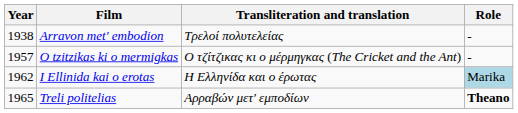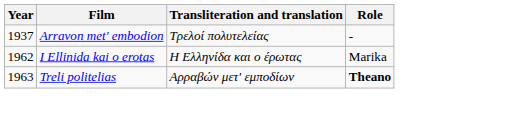 <table class="wikitable">
 <tr>
 <th>Year</th>
 <th>Film</th>
 <th>Transliteration and translation</th>
 <th>Role</th>
 </tr>
 <tr>
-<td>1938</td>
+<td>1937</td>
 <td><em><a href='#'>Arravon met' embodion</a></em></td>
 <td><em>Τρελοί πολυτελείας</em></td>
-<td>-</td>
-</tr>
-<tr>
-<td>1957</td>
-<td><em><a href='#'>O tzitzikas ki o mermigkas</a></em></td>
-<td><em>Ο τζίτζικας κι ο μέρμηγκας</em> (<em>The Cricket and the Ant</em>)</td>
 <td>-</td>
 </tr>
 <tr>
 <td>1962</td>
 <td><em><a href='#'>I Ellinida kai o erotas</a></em></td>
 <td><em>Η Ελληνίδα και ο έρωτας</em></td>
-<td style="background: lightblue;">Marika</td>
+<td>Marika</td>
 </tr>
 <tr>
-<td>1965</td>
+<td>1963</td>
 <td><em><a href='#'>Treli politelias</a></em></td>
 <td><em>Αρραβών μετ' εμποδίων</em></td>
 <td><strong>Theano</strong></td>
 </tr>
 </table>
